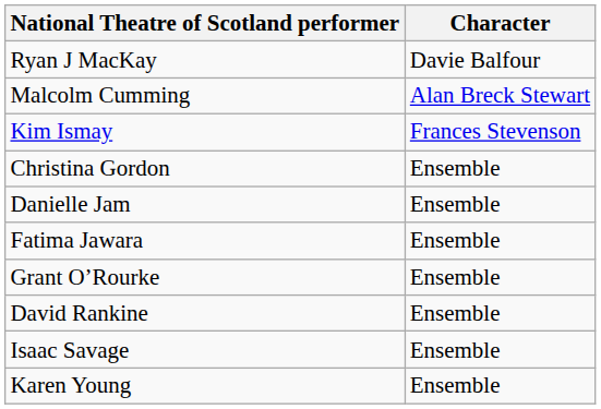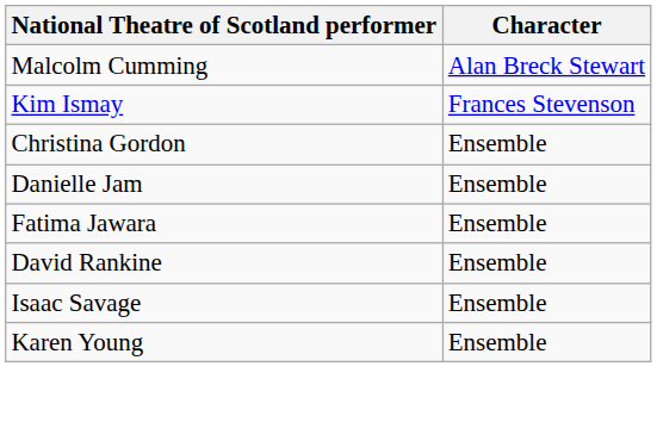 <table class="wikitable">
 <tr>
 <th>National Theatre of Scotland performer</th>
 <th>Character</th>
-</tr>
-<tr>
-<td>Ryan J MacKay</td>
-<td>Davie Balfour</td>
 </tr>
 <tr>
 <td>Malcolm Cumming</td>
 <td><a href='#'>Alan Breck Stewart</a></td>
 </tr>
 <tr>
 <td><a href='#'>Kim Ismay</a></td>
 <td><a href='#'>Frances Stevenson</a></td>
 </tr>
 <tr>
 <td>Christina Gordon</td>
 <td>Ensemble</td>
 </tr>
 <tr>
 <td>Danielle Jam</td>
 <td>Ensemble</td>
 </tr>
 <tr>
 <td>Fatima Jawara</td>
 <td>Ensemble</td>
 </tr>
 <tr>
-<td>Grant O’Rourke</td>
-<td>Ensemble</td>
-</tr>
-<tr>
 <td>David Rankine</td>
 <td>Ensemble</td>
 </tr>
 <tr>
 <td>Isaac Savage</td>
 <td>Ensemble</td>
 </tr>
 <tr>
 <td>Karen Young</td>
 <td>Ensemble</td>
 </tr>
 </table>
